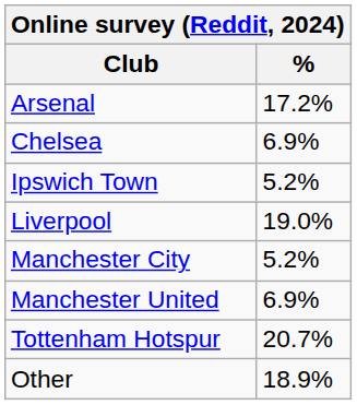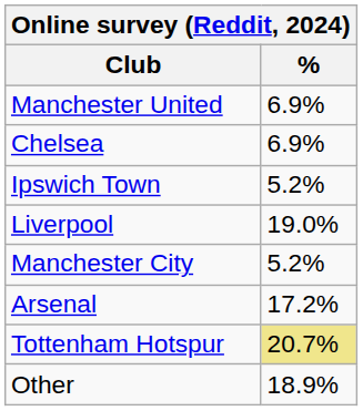 <table class="wikitable sortable">
 <tr>
 <th colspan="2">Online survey (<a href='#'>Reddit</a>, 2024)</th>
 </tr>
 <tr>
 <th>Club</th>
 <th>%</th>
 </tr>
 <tr>
-<td><a href='#'>Arsenal</a></td>
-<td>17.2%</td>
+<td><a href='#'>Manchester United</a></td>
+<td>6.9%</td>
 </tr>
 <tr>
 <td><a href='#'>Chelsea</a></td>
 <td>6.9%</td>
 </tr>
 <tr>
 <td><a href='#'>Ipswich Town</a></td>
 <td>5.2%</td>
 </tr>
 <tr>
 <td><a href='#'>Liverpool</a></td>
 <td>19.0%</td>
 </tr>
 <tr>
 <td><a href='#'>Manchester City</a></td>
 <td>5.2%</td>
 </tr>
 <tr>
-<td><a href='#'>Manchester United</a></td>
-<td>6.9%</td>
+<td><a href='#'>Arsenal</a></td>
+<td>17.2%</td>
 </tr>
 <tr>
 <td><a href='#'>Tottenham Hotspur</a></td>
-<td>20.7%</td>
+<td style="background: khaki;">20.7%</td>
 </tr>
 <tr>
 <td>Other</td>
 <td>18.9%</td>
 </tr>
 </table>
